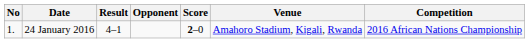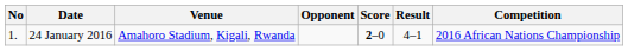 <table class="wikitable" style="font-size:100%;">
 <tr>
 <th>No</th>
 <th>Date</th>
-<th>Result</th>
+<th>Venue</th>
 <th>Opponent</th>
 <th>Score</th>
-<th>Venue</th>
+<th>Result</th>
 <th>Competition</th>
 </tr>
 <tr>
 <td>1.</td>
 <td>24 January 2016</td>
-<td align=center>4–1</td>
+<td><a href='#'>Amahoro Stadium</a>, <a href='#'>Kigali</a>, <a href='#'>Rwanda</a></td>
 <td></td>
 <td align=center><strong>2</strong>–0</td>
-<td><a href='#'>Amahoro Stadium</a>, <a href='#'>Kigali</a>, <a href='#'>Rwanda</a></td>
+<td align=center>4–1</td>
 <td><a href='#'>2016 African Nations Championship</a></td>
 </tr>
 </table>
